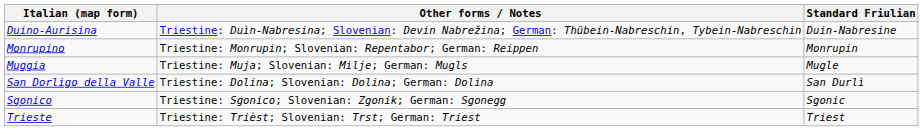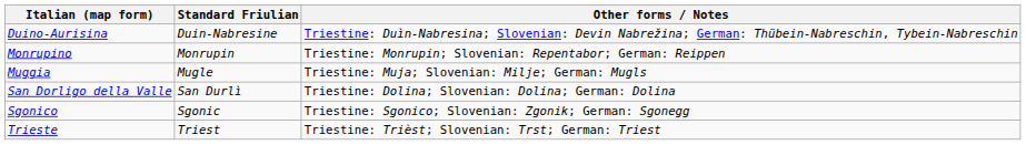 <table class="wikitable sortable">
 <tr>
 <th>Italian (map form)</th>
+<th>Standard Friulian</th>
 <th>Other forms / Notes</th>
-<th>Standard Friulian</th>
 </tr>
 <tr>
 <td><em><a href='#'>Duino-Aurisina</a></em></td>
+<td><em>Duin-Nabresine</em></td>
 <td><a href='#'>Triestine</a>: <em>Duìn-Nabresina</em>; <a href='#'>Slovenian</a>: <em>Devin Nabrežina</em>; <a href='#'>German</a>: <em>Thübein-Nabreschin</em>, <em>Tybein-Nabreschin</em></td>
-<td><em>Duin-Nabresine</em></td>
 </tr>
 <tr>
 <td><em><a href='#'>Monrupino</a></em></td>
+<td><em>Monrupin</em></td>
 <td>Triestine: <em>Monrupin</em>; Slovenian: <em>Repentabor</em>; German: <em>Reippen</em></td>
-<td><em>Monrupin</em></td>
 </tr>
 <tr>
 <td><em><a href='#'>Muggia</a></em></td>
+<td><em>Mugle</em></td>
 <td>Triestine: <em>Muja</em>; Slovenian: <em>Milje</em>; German: <em>Mugls</em></td>
-<td><em>Mugle</em></td>
 </tr>
 <tr>
 <td><em><a href='#'>San Dorligo della Valle</a></em></td>
+<td><em>San Durlì</em></td>
 <td>Triestine: <em>Dolina</em>; Slovenian: <em>Dolina</em>; German: <em>Dolina</em></td>
-<td><em>San Durlì</em></td>
 </tr>
 <tr>
 <td><em><a href='#'>Sgonico</a></em></td>
+<td><em>Sgonic</em></td>
 <td>Triestine: <em>Sgonico</em>; Slovenian: <em>Zgonik</em>; German: <em>Sgonegg</em></td>
-<td><em>Sgonic</em></td>
 </tr>
 <tr>
 <td><em><a href='#'>Trieste</a></em></td>
+<td><em>Triest</em></td>
 <td>Triestine: <em>Trièst</em>; Slovenian: <em>Trst</em>; German: <em>Triest</em></td>
-<td><em>Triest</em></td>
 </tr>
 </table>
